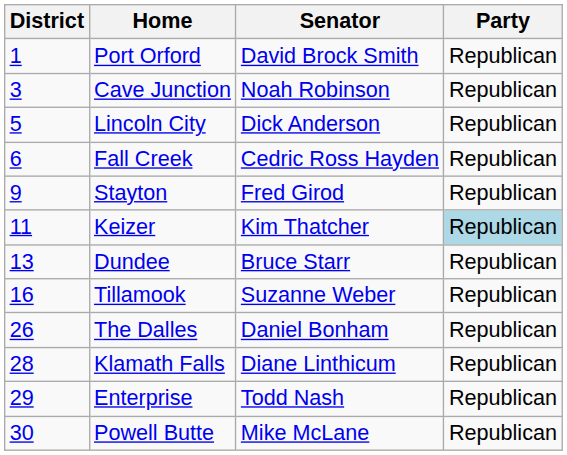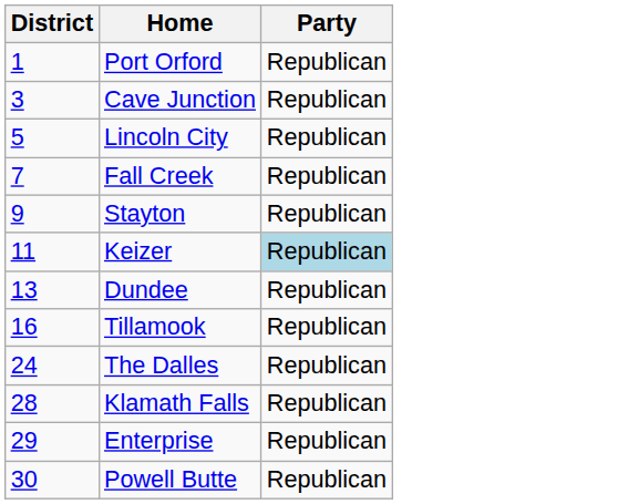 <table class="wikitable">
 <tr>
 <th>District</th>
 <th>Home</th>
-<th>Senator</th>
 <th>Party</th>
 </tr>
 <tr>
 <td><a href='#'>1</a></td>
 <td><a href='#'>Port Orford</a></td>
-<td><a href='#'>David Brock Smith</a></td>
 <td>Republican</td>
 </tr>
 <tr>
 <td><a href='#'>3</a></td>
 <td><a href='#'>Cave Junction</a></td>
-<td><a href='#'>Noah Robinson</a></td>
 <td>Republican</td>
 </tr>
 <tr>
 <td><a href='#'>5</a></td>
 <td><a href='#'>Lincoln City</a></td>
-<td><a href='#'>Dick Anderson</a></td>
 <td>Republican</td>
 </tr>
 <tr>
-<td><a href='#'>6</a></td>
+<td><a href='#'>7</a></td>
 <td><a href='#'>Fall Creek</a></td>
-<td><a href='#'>Cedric Ross Hayden</a></td>
 <td>Republican</td>
 </tr>
 <tr>
 <td><a href='#'>9</a></td>
 <td><a href='#'>Stayton</a></td>
-<td><a href='#'>Fred Girod</a></td>
 <td>Republican</td>
 </tr>
 <tr>
 <td><a href='#'>11</a></td>
 <td><a href='#'>Keizer</a></td>
-<td><a href='#'>Kim Thatcher</a></td>
 <td style="background: lightblue;">Republican</td>
 </tr>
 <tr>
 <td><a href='#'>13</a></td>
 <td><a href='#'>Dundee</a></td>
-<td><a href='#'>Bruce Starr</a></td>
 <td>Republican</td>
 </tr>
 <tr>
 <td><a href='#'>16</a></td>
 <td><a href='#'>Tillamook</a></td>
-<td><a href='#'>Suzanne Weber</a></td>
 <td>Republican</td>
 </tr>
 <tr>
-<td><a href='#'>26</a></td>
+<td><a href='#'>24</a></td>
 <td><a href='#'>The Dalles</a></td>
-<td><a href='#'>Daniel Bonham</a></td>
 <td>Republican</td>
 </tr>
 <tr>
 <td><a href='#'>28</a></td>
 <td><a href='#'>Klamath Falls</a></td>
-<td><a href='#'>Diane Linthicum</a></td>
 <td>Republican</td>
 </tr>
 <tr>
 <td><a href='#'>29</a></td>
 <td><a href='#'>Enterprise</a></td>
-<td><a href='#'>Todd Nash</a></td>
 <td>Republican</td>
 </tr>
 <tr>
 <td><a href='#'>30</a></td>
 <td><a href='#'>Powell Butte</a></td>
-<td><a href='#'>Mike McLane</a></td>
 <td>Republican</td>
 </tr>
 </table>
